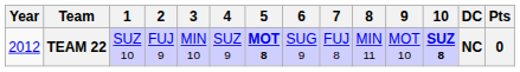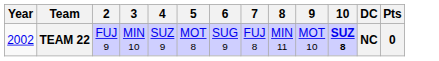 <table class="wikitable" style="text-align:center; font-size:90%">
 <tr>
 <th>Year</th>
 <th>Team</th>
-<th>1</th>
 <th>2</th>
 <th>3</th>
 <th>4</th>
 <th>5</th>
 <th>6</th>
 <th>7</th>
 <th>8</th>
 <th>9</th>
 <th>10</th>
 <th>DC</th>
 <th>Pts</th>
 </tr>
 <tr>
-<td><a href='#'>2012</a></td>
+<td><a href='#'>2002</a></td>
 <th>TEAM 22</th>
-<td style="background:#CFCFFF;"><a href='#'>SUZ</a><br><small>10</small></td>
 <td style="background:#CFCFFF;"><a href='#'>FUJ</a><br><small>9</small></td>
 <td style="background:#CFCFFF;"><a href='#'>MIN</a><br><small>10</small></td>
 <td style="background:#CFCFFF;"><a href='#'>SUZ</a><br><small>9</small></td>
-<td style="background:#CFCFFF;"><strong><a href='#'>MOT</a><br><small>8</small></strong></td>
+<td style="background:#CFCFFF;"><a href='#'>MOT</a><br><small>8</small></td>
 <td style="background:#CFCFFF;"><a href='#'>SUG</a><br><small>9</small></td>
 <td style="background:#CFCFFF;"><a href='#'>FUJ</a><br><small>8</small></td>
 <td style="background:#CFCFFF;"><a href='#'>MIN</a><br><small>11</small></td>
 <td style="background:#CFCFFF;"><a href='#'>MOT</a><br><small>10</small></td>
 <td style="background:#CFCFFF;"><strong><a href='#'>SUZ</a><br><small>8</small></strong></td>
 <th>NC</th>
 <th>0</th>
 </tr>
 </table>
